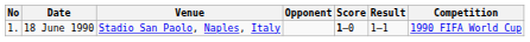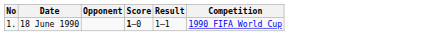 <table class="wikitable">
 <tr>
 <th>No</th>
 <th>Date</th>
-<th>Venue</th>
 <th>Opponent</th>
 <th>Score</th>
 <th>Result</th>
 <th>Competition</th>
 </tr>
 <tr>
 <td>1.</td>
 <td>18 June 1990</td>
-<td><a href='#'>Stadio San Paolo</a>, <a href='#'>Naples</a>, <a href='#'>Italy</a></td>
 <td></td>
 <td><strong>1</strong>–0</td>
 <td>1–1</td>
 <td><a href='#'>1990 FIFA World Cup</a></td>
 </tr>
 </table>
